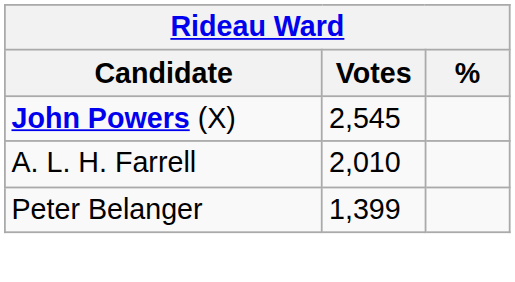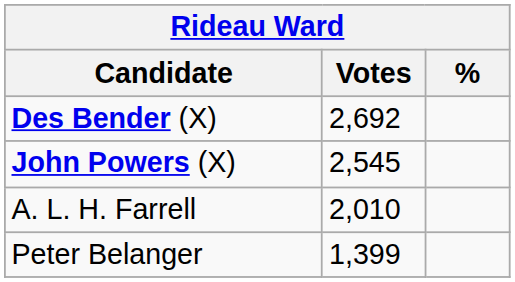 <table class="wikitable">
 <tr>
 <th colspan="3"><a href='#'>Rideau Ward</a></th>
 </tr>
 <tr>
 <th style="width: 170px">Candidate</th>
 <th style="width: 50px">Votes</th>
 <th style="width: 40px">%</th>
+</tr>
+<tr>
+<td><strong><a href='#'>Des Bender</a></strong> (X)</td>
+<td>2,692</td>
+<td></td>
 </tr>
 <tr>
 <td><strong><a href='#'>John Powers</a></strong> (X)</td>
 <td>2,545</td>
 <td></td>
 </tr>
 <tr>
 <td>A. L. H. Farrell</td>
 <td>2,010</td>
 <td></td>
 </tr>
 <tr>
 <td>Peter Belanger</td>
 <td>1,399</td>
 </tr>
 </table>
